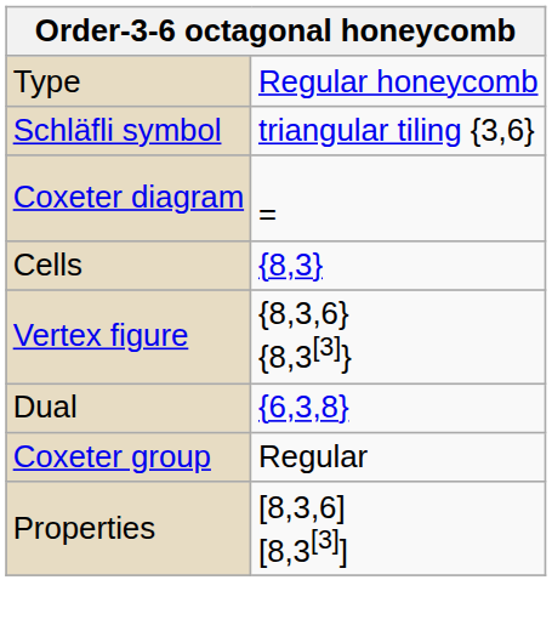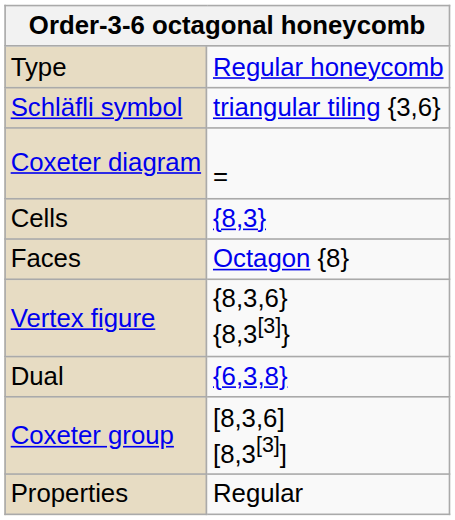 <table class="wikitable" align="right" style="margin-left:10px">
 <tr>
 <th bgcolor=#e7dcc3 colspan=2>Order-3-6 octagonal honeycomb</th>
 </tr>
 <tr>
 <td bgcolor=#e7dcc3>Type</td>
 <td><a href='#'>Regular honeycomb</a></td>
 </tr>
 <tr>
 <td bgcolor=#e7dcc3><a href='#'>Schläfli symbol</a></td>
 <td><a href='#'>triangular tiling</a> {3,6}</td>
 </tr>
 <tr>
 <td bgcolor=#e7dcc3><a href='#'>Coxeter diagram</a></td>
 <td><br> = </td>
 </tr>
 <tr>
 <td bgcolor=#e7dcc3>Cells</td>
 <td><a href='#'>{8,3}</a> </td>
 </tr>
 <tr>
+<td bgcolor=#e7dcc3>Faces</td>
+<td><a href='#'>Octagon</a> {8}</td>
+</tr>
+<tr>
 <td bgcolor=#e7dcc3><a href='#'>Vertex figure</a></td>
 <td>{8,3,6}<br>{8,3<sup>[3]</sup>}</td>
 </tr>
 <tr>
 <td bgcolor=#e7dcc3>Dual</td>
 <td><a href='#'>{6,3,8}</a></td>
 </tr>
 <tr>
 <td bgcolor=#e7dcc3><a href='#'>Coxeter group</a></td>
-<td>Regular</td>
+<td>[8,3,6]<br>[8,3<sup>[3]</sup>]</td>
 </tr>
 <tr>
 <td bgcolor=#e7dcc3>Properties</td>
-<td>[8,3,6]<br>[8,3<sup>[3]</sup>]</td>
+<td>Regular</td>
 </tr>
 </table>
